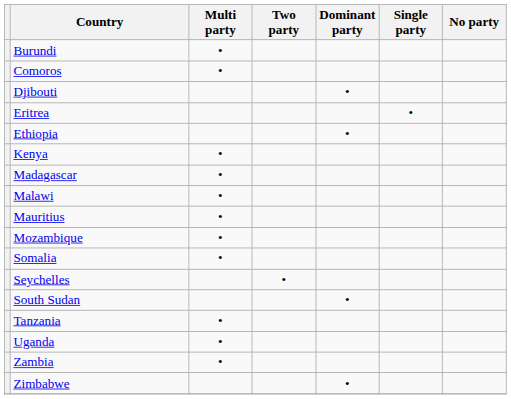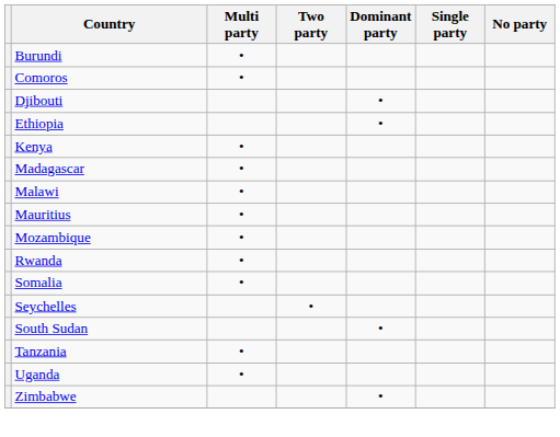 <table class="wikitable" style="text-align:center">
 <tr>
 <th></th>
 <th width="210">Country</th>
 <th width="70">Multi party</th>
 <th width="70">Two party</th>
 <th width="70">Dominant party</th>
 <th width="70">Single party</th>
 <th width="70">No party</th>
 </tr>
 <tr>
 <th></th>
 <td style="text-align:left"><a href='#'>Burundi</a></td>
 <td>•</td>
 <td></td>
 <td></td>
 <td></td>
 <td></td>
 </tr>
 <tr>
 <th></th>
 <td style="text-align:left"><a href='#'>Comoros</a></td>
 <td>•</td>
 <td></td>
 <td></td>
 <td></td>
 <td></td>
 </tr>
 <tr>
 <th></th>
 <td style="text-align:left"><a href='#'>Djibouti</a></td>
 <td></td>
 <td></td>
 <td>•</td>
 <td></td>
-<td></td>
-</tr>
-<tr>
-<th></th>
-<td style="text-align:left"><a href='#'>Eritrea</a></td>
-<td></td>
-<td></td>
-<td></td>
-<td>•</td>
 <td></td>
 </tr>
 <tr>
 <th></th>
 <td style="text-align:left"><a href='#'>Ethiopia</a></td>
 <td></td>
 <td></td>
 <td>•</td>
 <td></td>
 <td></td>
 </tr>
 <tr>
 <th></th>
 <td style="text-align:left"><a href='#'>Kenya</a></td>
 <td>•</td>
 <td></td>
 <td></td>
 <td></td>
 <td></td>
 </tr>
 <tr>
 <th></th>
 <td style="text-align:left"><a href='#'>Madagascar</a></td>
 <td>•</td>
 <td></td>
 <td></td>
 <td></td>
 <td></td>
 </tr>
 <tr>
 <th></th>
 <td style="text-align:left"><a href='#'>Malawi</a></td>
 <td>•</td>
 <td></td>
 <td></td>
 <td></td>
 <td></td>
 </tr>
 <tr>
 <th></th>
 <td style="text-align:left"><a href='#'>Mauritius</a></td>
 <td>•</td>
 <td></td>
 <td></td>
 <td></td>
 <td></td>
 </tr>
 <tr>
 <th></th>
 <td style="text-align:left"><a href='#'>Mozambique</a></td>
 <td>•</td>
 <td></td>
 <td></td>
 <td></td>
 <td></td>
 </tr>
 <tr>
 <th></th>
+<td style="text-align:left"><a href='#'>Rwanda</a></td>
+<td>•</td>
+<td></td>
+<td></td>
+<td></td>
+<td></td>
+</tr>
+<tr>
+<th></th>
 <td style="text-align:left"><a href='#'>Somalia</a></td>
 <td>•</td>
 <td></td>
 <td></td>
 <td></td>
 <td></td>
 </tr>
 <tr>
 <th></th>
 <td style="text-align:left"><a href='#'>Seychelles</a></td>
 <td></td>
 <td>•</td>
 <td></td>
 <td></td>
 <td></td>
 </tr>
 <tr>
 <th></th>
 <td style="text-align:left"><a href='#'>South Sudan</a></td>
 <td></td>
 <td></td>
 <td>•</td>
 <td></td>
 <td></td>
 </tr>
 <tr>
 <th></th>
 <td style="text-align:left"><a href='#'>Tanzania</a></td>
 <td>•</td>
 <td></td>
 <td></td>
 <td></td>
 <td></td>
 </tr>
 <tr>
 <th></th>
 <td style="text-align:left"><a href='#'>Uganda</a></td>
 <td>•</td>
 <td></td>
 <td></td>
 <td></td>
 <td></td>
 </tr>
 <tr>
 <th></th>
-<td style="text-align:left"><a href='#'>Zambia</a></td>
-<td>•</td>
-<td></td>
-<td></td>
-<td></td>
-<td></td>
-</tr>
-<tr>
-<th></th>
 <td style="text-align:left"><a href='#'>Zimbabwe</a></td>
 <td></td>
 <td></td>
 <td>•</td>
 <td></td>
 <td></td>
 </tr>
 <tr>
 </tr>
 </table>
